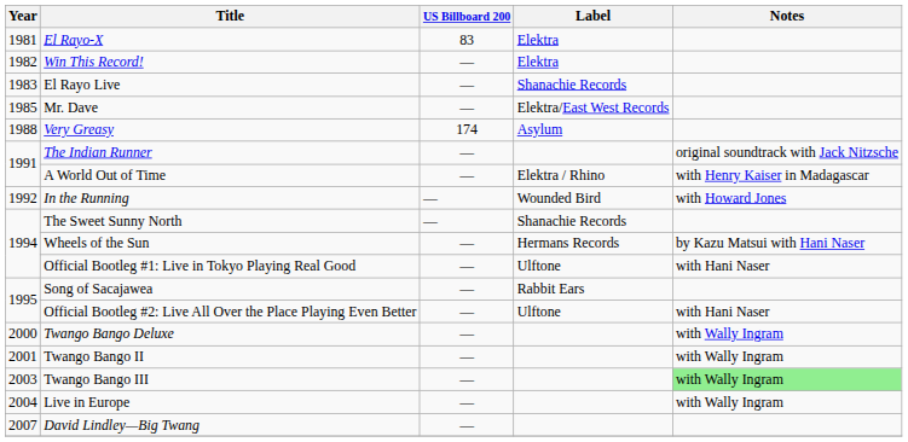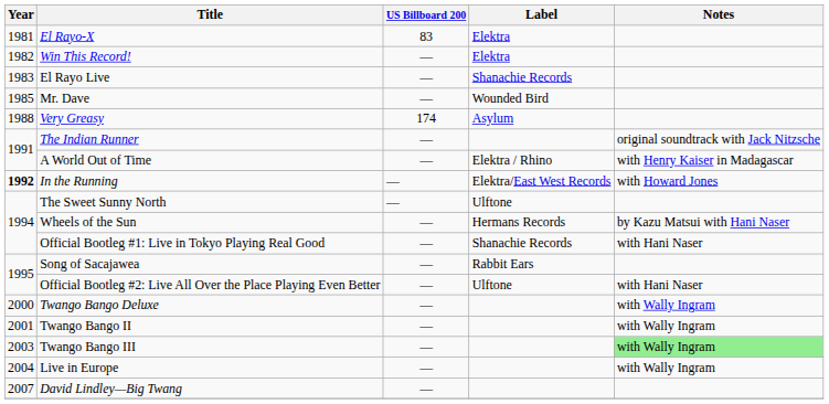 <table class="wikitable">
 <tr>
 <th scope="col">Year</th>
 <th scope="col">Title</th>
 <th scope="col"><small> <a href='#'>US Billboard 200</a></small></th>
 <th scope="col">Label</th>
 <th scope="col" class="unsortable">Notes</th>
 </tr>
 <tr>
 <td>1981</td>
 <td><em><a href='#'>El Rayo-X</a></em></td>
 <td align="center">83</td>
 <td><a href='#'>Elektra</a></td>
 <td></td>
 </tr>
 <tr>
 <td>1982</td>
 <td><em><a href='#'>Win This Record!</a></em></td>
 <td align="center">—</td>
 <td><a href='#'>Elektra</a></td>
 <td></td>
 </tr>
 <tr>
 <td>1983</td>
 <td>El Rayo Live</td>
 <td align="center">—</td>
 <td><a href='#'>Shanachie Records</a></td>
 <td></td>
 </tr>
 <tr>
 <td>1985</td>
 <td>Mr. Dave</td>
 <td align="center">—</td>
-<td>Elektra/<a href='#'>East West Records</a></td>
+<td>Wounded Bird</td>
 <td></td>
 </tr>
 <tr>
 <td>1988</td>
 <td><em><a href='#'>Very Greasy</a></em></td>
 <td align="center">174</td>
 <td><a href='#'>Asylum</a></td>
 <td></td>
 </tr>
 <tr>
 <td rowspan="2">1991</td>
 <td><em><a href='#'>The Indian Runner</a></em></td>
 <td align="center">—</td>
 <td></td>
 <td>original soundtrack with <a href='#'>Jack Nitzsche</a></td>
 </tr>
 <tr>
 <td>A World Out of Time</td>
 <td align="center">—</td>
 <td>Elektra / Rhino</td>
 <td>with <a href='#'>Henry Kaiser</a> in Madagascar</td>
 </tr>
 <tr>
-<td>1992</td>
+<td><strong>1992</strong></td>
 <td><em>In the Running</em></td>
 <td>—</td>
-<td>Wounded Bird</td>
+<td>Elektra/<a href='#'>East West Records</a></td>
 <td>with <a href='#'>Howard Jones</a></td>
 </tr>
 <tr>
 <td rowspan="3">1994</td>
 <td>The Sweet Sunny North</td>
 <td>—</td>
-<td>Shanachie Records</td>
+<td>Ulftone</td>
 <td></td>
 </tr>
 <tr>
 <td>Wheels of the Sun</td>
 <td align="center">—</td>
 <td>Hermans Records</td>
 <td>by Kazu Matsui with <a href='#'>Hani Naser</a></td>
 </tr>
 <tr>
 <td>Official Bootleg #1: Live in Tokyo Playing Real Good</td>
 <td align="center">—</td>
-<td>Ulftone</td>
+<td>Shanachie Records</td>
 <td>with Hani Naser</td>
 </tr>
 <tr>
 <td rowspan="2">1995</td>
 <td>Song of Sacajawea</td>
 <td align="center">—</td>
 <td>Rabbit Ears</td>
 <td></td>
 </tr>
 <tr>
 <td>Official Bootleg #2: Live All Over the Place Playing Even Better</td>
 <td align="center">—</td>
 <td>Ulftone</td>
 <td>with Hani Naser</td>
 </tr>
 <tr>
 <td>2000</td>
 <td><em>Twango Bango Deluxe</em></td>
 <td align="center">—</td>
 <td></td>
 <td>with <a href='#'>Wally Ingram</a></td>
 </tr>
 <tr>
 <td>2001</td>
 <td>Twango Bango II</td>
 <td align="center">—</td>
 <td></td>
 <td>with Wally Ingram</td>
 </tr>
 <tr>
 <td>2003</td>
 <td>Twango Bango III</td>
 <td align="center">—</td>
 <td></td>
 <td style="background: lightgreen;">with Wally Ingram</td>
 </tr>
 <tr>
 <td>2004</td>
 <td>Live in Europe</td>
 <td align="center">—</td>
 <td></td>
 <td>with Wally Ingram</td>
 </tr>
 <tr>
 <td>2007</td>
 <td><em>David Lindley—Big Twang</em></td>
 <td align="center">—</td>
 <td></td>
 <td></td>
 </tr>
 <tr>
 </tr>
 </table>
